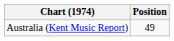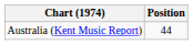 <table class="wikitable">
 <tr>
 <th>Chart (1974)</th>
 <th>Position</th>
 </tr>
 <tr>
 <td>Australia (<a href='#'>Kent Music Report</a>)</td>
-<td align="center">49</td>
+<td align="center">44</td>
 </tr>
 </table>
